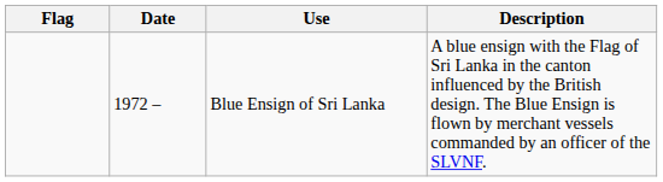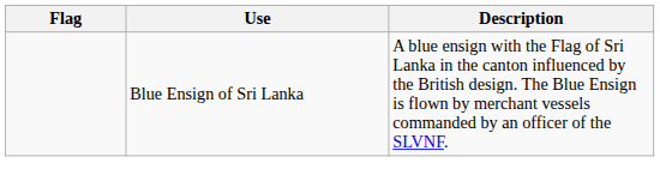 <table class="wikitable">
 <tr>
 <th style="width:110px;">Flag</th>
-<th style="width:100px;">Date</th>
 <th style="width:250px;">Use</th>
 <th style="width:250px;">Description</th>
 </tr>
 <tr>
 <td></td>
-<td>1972 –</td>
 <td>Blue Ensign of Sri Lanka</td>
 <td>A blue ensign with the Flag of Sri Lanka in the canton influenced by the British design. The Blue Ensign is flown by merchant vessels commanded by an officer of the <a href='#'>SLVNF</a>.</td>
 </tr>
 </table>
